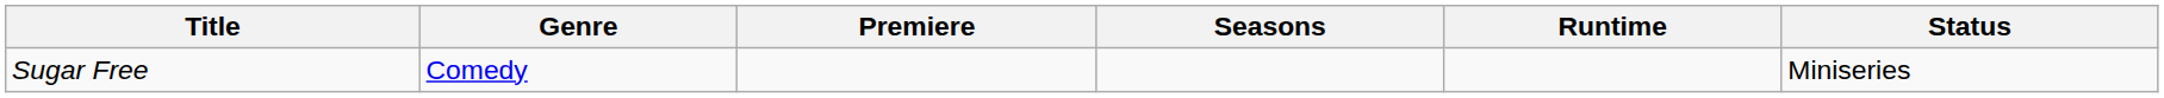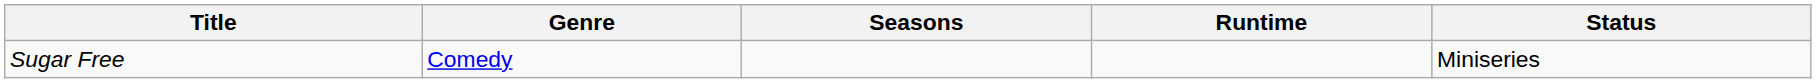 <table class="wikitable sortable" style="width:100%;">
 <tr>
 <th>Title</th>
 <th>Genre</th>
-<th>Premiere</th>
 <th>Seasons</th>
 <th>Runtime</th>
 <th>Status</th>
 </tr>
 <tr>
 <td><em>Sugar Free</em></td>
 <td><a href='#'>Comedy</a></td>
 <td></td>
 <td></td>
-<td></td>
 <td>Miniseries</td>
 </tr>
 </table>
